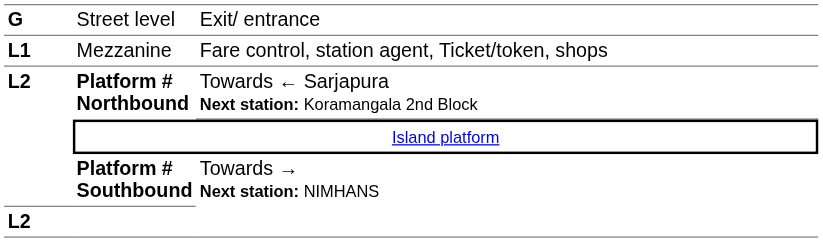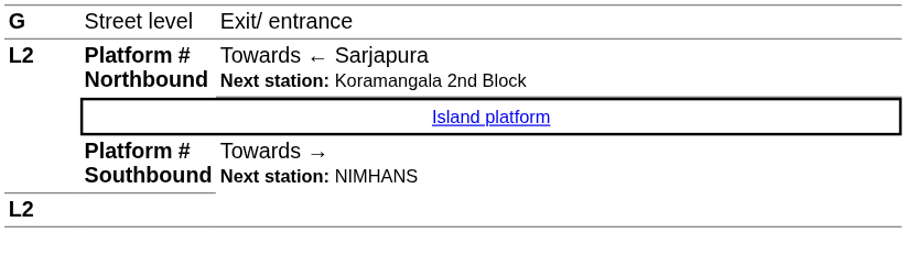 <table border="0" cellspacing="0" cellpadding="3" table>
 <tr>
 <td style="border-top:solid 1px gray;border-bottom:solid 1px gray;" width="30" valign="top"><strong>G</strong></td>
 <td style="border-top:solid 1px gray;border-bottom:solid 1px gray;" width="85" valign="top">Street level</td>
 <td style="border-top:solid 1px gray;border-bottom:solid 1px gray;" width="500" valign="top">Exit/ entrance</td>
-</tr>
-<tr>
-<td style="border-bottom:solid 1px gray;"><strong>L1</strong></td>
-<td style="border-bottom:solid 1px gray;">Mezzanine</td>
-<td style="border-bottom:solid 1px gray;">Fare control, station agent, Ticket/token, shops</td>
 </tr>
 <tr>
 <td rowspan="3" style="border-bottom:solid 1px gray;" width="50" valign="top"><strong>L2</strong></td>
 <td style="border-bottom:solid 1px white;" width="85"><span><strong>Platform #</strong><br><strong>Northbound</strong></span></td>
 <td style="border-bottom:solid 1px gray;" width="500">Towards ← Sarjapura<br><small><strong>Next station:</strong> Koramangala 2nd Block</small></td>
 </tr>
 <tr>
 <td colspan="2" style="border-top:solid 2px black;border-right:solid 2px black;border-left:solid 2px black;border-bottom:solid 2px black;text-align:center;"><small><a href='#'>Island platform</a></small></td>
 </tr>
 <tr>
 <td style="border-bottom:solid 1px gray;" width="85"><span><strong>Platform #</strong><br><strong>Southbound</strong></span></td>
 <td style="border-bottom:solid 1px white;" width="500">Towards → <br><small><strong>Next station:</strong> NIMHANS</small></td>
 </tr>
 <tr>
 <td rowspan="2" style="border-bottom:solid 1px gray;" width="30" valign="top"><strong>L2</strong></td>
 <td style="border-bottom:solid 1px gray;" width="85"></td>
 <td style="border-bottom:solid 1px gray;" width="500"></td>
 </tr>
 </table>
